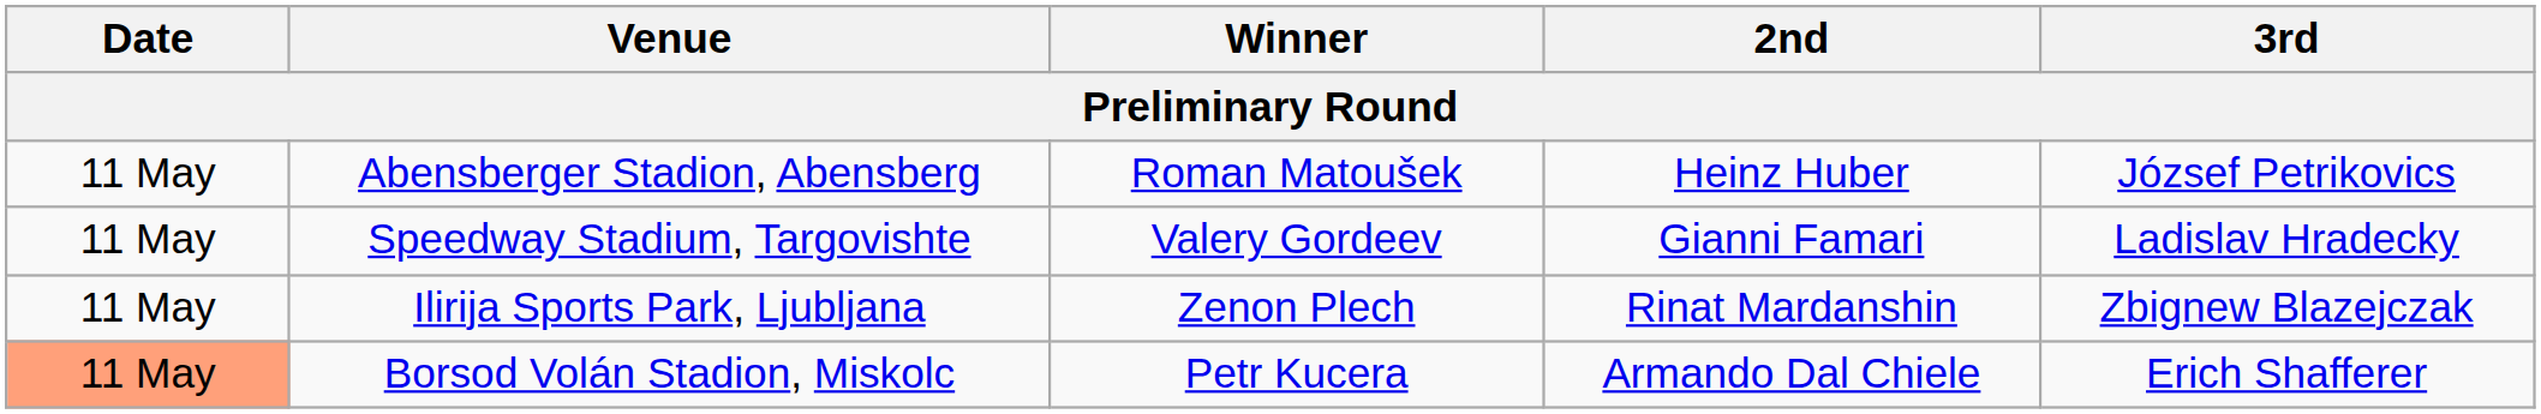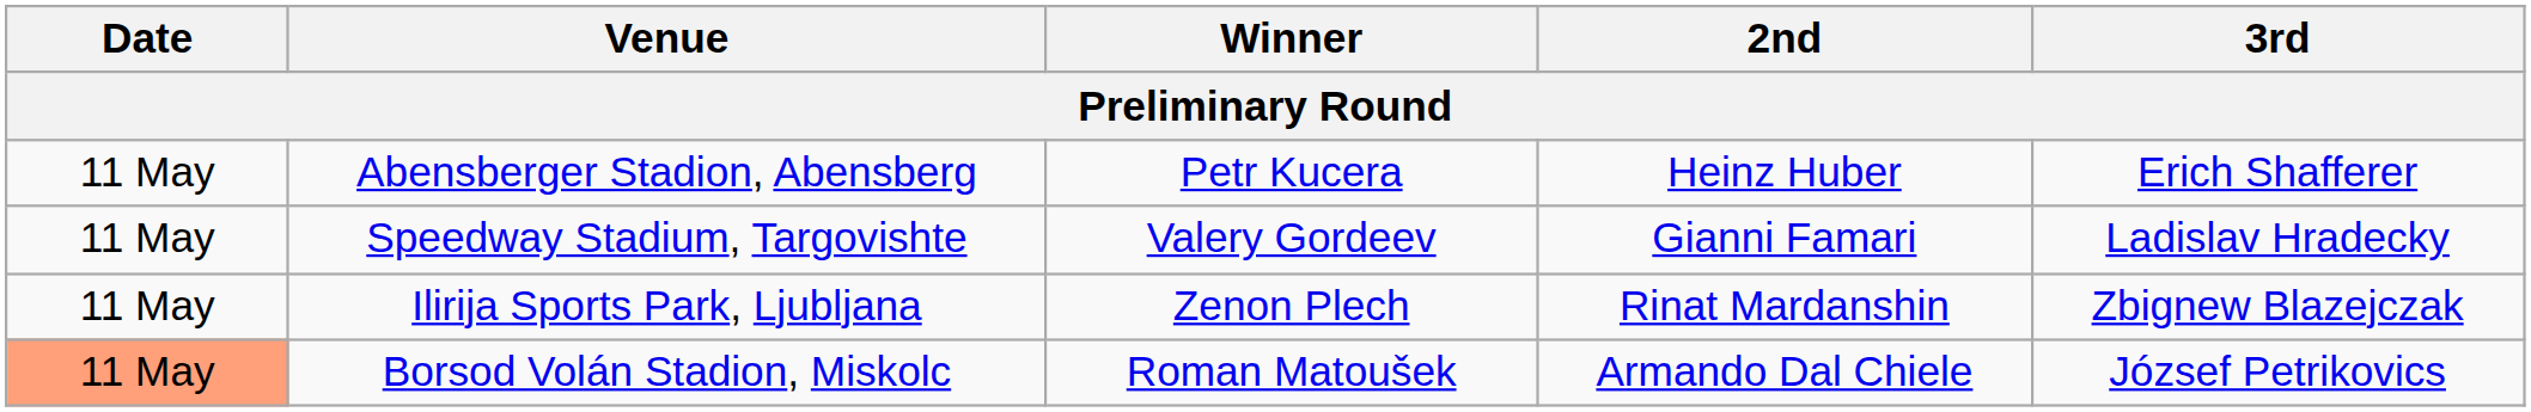 <table class="wikitable" style="text-align:center">
 <tr>
 <th width=100>Date</th>
 <th width=280>Venue</th>
 <th width=180>Winner</th>
 <th width=180>2nd</th>
 <th width=180>3rd</th>
 </tr>
 <tr>
 <th colspan=6>Preliminary Round</th>
 </tr>
 <tr>
 <td align=center>11 May</td>
 <td> <a href='#'>Abensberger Stadion</a>, <a href='#'>Abensberg</a></td>
-<td> <a href='#'>Roman Matoušek</a></td>
+<td> <a href='#'>Petr Kucera</a></td>
 <td> <a href='#'>Heinz Huber</a></td>
-<td> <a href='#'>József Petrikovics</a></td>
+<td> <a href='#'>Erich Shafferer</a></td>
 </tr>
 <tr>
 <td align=center>11 May</td>
 <td> <a href='#'>Speedway Stadium</a>, <a href='#'>Targovishte</a></td>
 <td> <a href='#'>Valery Gordeev</a></td>
 <td> <a href='#'>Gianni Famari</a></td>
 <td> <a href='#'>Ladislav Hradecky</a></td>
 </tr>
 <tr>
 <td align=center>11 May</td>
 <td> <a href='#'>Ilirija Sports Park</a>, <a href='#'>Ljubljana</a></td>
 <td> <a href='#'>Zenon Plech</a></td>
 <td> <a href='#'>Rinat Mardanshin</a></td>
 <td> <a href='#'>Zbignew Blazejczak</a></td>
 </tr>
 <tr>
 <td align=center style="background: lightsalmon;">11 May</td>
 <td> <a href='#'>Borsod Volán Stadion</a>, <a href='#'>Miskolc</a></td>
-<td> <a href='#'>Petr Kucera</a></td>
+<td> <a href='#'>Roman Matoušek</a></td>
 <td> <a href='#'>Armando Dal Chiele</a></td>
-<td> <a href='#'>Erich Shafferer</a></td>
+<td> <a href='#'>József Petrikovics</a></td>
 </tr>
 </table>
